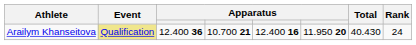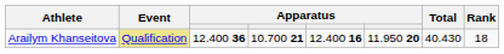 <table class="wikitable" style="font-size:90%">
 <tr>
 <th rowspan=2>Athlete</th>
 <th rowspan=2>Event</th>
 <th colspan =4>Apparatus</th>
 <th rowspan=2>Total</th>
 <th rowspan=2>Rank</th>
 </tr>
 <tr style="font-size:95%">
 <th></th>
 <th></th>
 <th></th>
 <th></th>
 </tr>
 <tr align=center>
 <td align=left><a href='#'>Arailym Khanseitova</a></td>
 <td align=left style="background: khaki;"><a href='#'>Qualification</a></td>
 <td>12.400	<strong>36	</strong></td>
 <td>10.700	<strong>21</strong></td>
 <td>12.400	<strong>16</strong></td>
 <td>11.950	<strong>20</strong></td>
 <td>40.430</td>
-<td>24</td>
+<td>18</td>
 </tr>
 </table>
